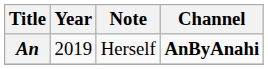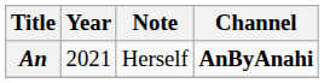 <table class="wikitable">
 <tr>
 <th scope="col">Title</th>
 <th scope="col">Year</th>
 <th scope="col">Note</th>
 <th scope="col">Channel</th>
 </tr>
 <tr>
 <th scope=row><em>An</em></th>
-<td>2019</td>
+<td>2021</td>
 <td>Herself</td>
 <td><strong>AnByAnahi</strong></td>
 </tr>
 <tr>
 </tr>
 </table>
